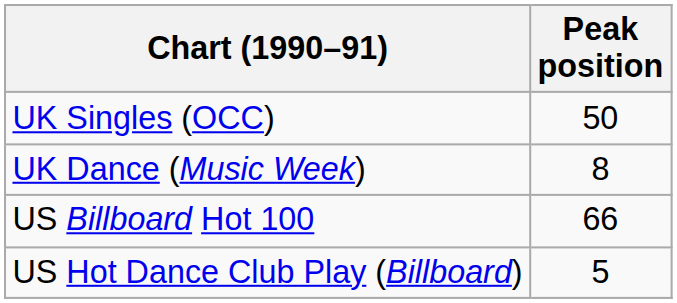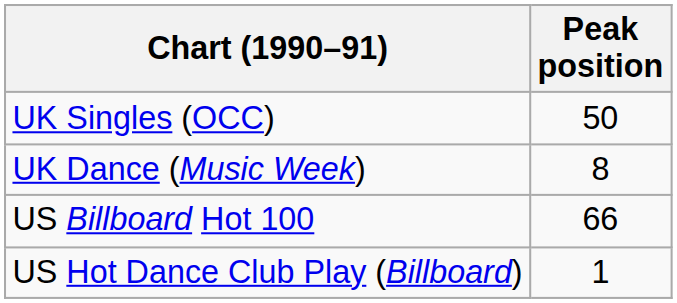 <table class="wikitable sortable">
 <tr>
 <th>Chart (1990–91)</th>
 <th>Peak<br>position</th>
 </tr>
 <tr>
 <td><a href='#'>UK Singles</a> (<a href='#'>OCC</a>)</td>
 <td align="center">50</td>
 </tr>
 <tr>
 <td><a href='#'>UK Dance</a> (<em><a href='#'>Music Week</a></em>)</td>
 <td align="center">8</td>
 </tr>
 <tr>
 <td>US <em><a href='#'>Billboard</a></em> <a href='#'>Hot 100</a></td>
 <td align="center">66</td>
 </tr>
 <tr>
 <td>US <a href='#'>Hot Dance Club Play</a> (<em><a href='#'>Billboard</a></em>)</td>
-<td align="center">5</td>
+<td align="center">1</td>
 </tr>
 </table>
